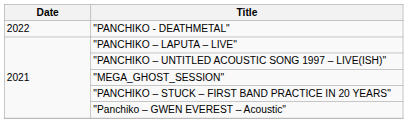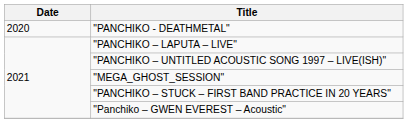 <table class="wikitable sortable">
 <tr>
 <th scope="col" style="width:8em;">Date</th>
 <th scope="col" style="width:30em;">Title</th>
 </tr>
 <tr>
-<td>2022</td>
+<td>2020</td>
 <td>"PANCHIKO - DEATHMETAL"</td>
 </tr>
 <tr>
 <td rowspan="5">2021</td>
 <td>"PANCHIKO – LAPUTA – LIVE"</td>
 </tr>
 <tr>
 <td>"PANCHIKO – UNTITLED ACOUSTIC SONG 1997 – LIVE(ISH)"</td>
 </tr>
 <tr>
 <td>"MEGA_GHOST_SESSION"</td>
 </tr>
 <tr>
 <td>"PANCHIKO – STUCK – FIRST BAND PRACTICE IN 20 YEARS"</td>
 </tr>
 <tr>
 <td>"Panchiko – GWEN EVEREST – Acoustic"</td>
 </tr>
 <tr>
 </tr>
 </table>
